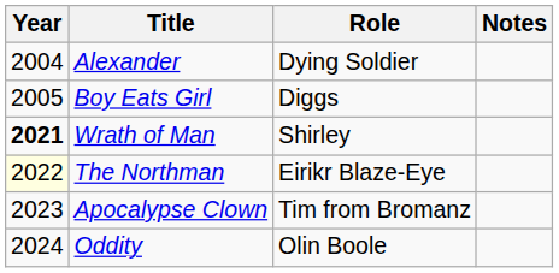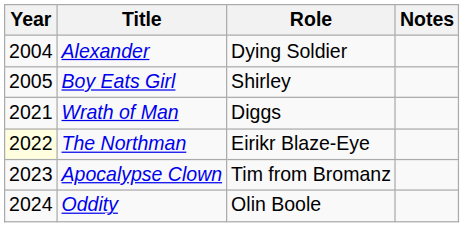 <table class="wikitable sortable">
 <tr>
 <th scope="col">Year</th>
 <th scope="col">Title</th>
 <th scope="col">Role</th>
 <th scope="col" class="unsortable">Notes</th>
 </tr>
 <tr>
 <td>2004</td>
 <td><em><a href='#'>Alexander</a></em></td>
 <td>Dying Soldier</td>
 <td></td>
 </tr>
 <tr>
 <td>2005</td>
 <td><em><a href='#'>Boy Eats Girl</a></em></td>
-<td>Diggs</td>
+<td>Shirley</td>
 <td></td>
 </tr>
 <tr>
-<td><strong>2021</strong></td>
+<td>2021</td>
 <td><em><a href='#'>Wrath of Man</a></em></td>
-<td>Shirley</td>
+<td>Diggs</td>
 <td></td>
 </tr>
 <tr>
 <td style="background: lightyellow;">2022</td>
 <td><em><a href='#'>The Northman</a></em></td>
 <td>Eirikr Blaze-Eye</td>
 <td></td>
 </tr>
 <tr>
 <td>2023</td>
 <td><em><a href='#'>Apocalypse Clown</a></em></td>
 <td>Tim from Bromanz</td>
 <td></td>
 </tr>
 <tr>
 <td>2024</td>
 <td><em><a href='#'>Oddity</a></em></td>
 <td>Olin Boole</td>
 <td></td>
 </tr>
 </table>
